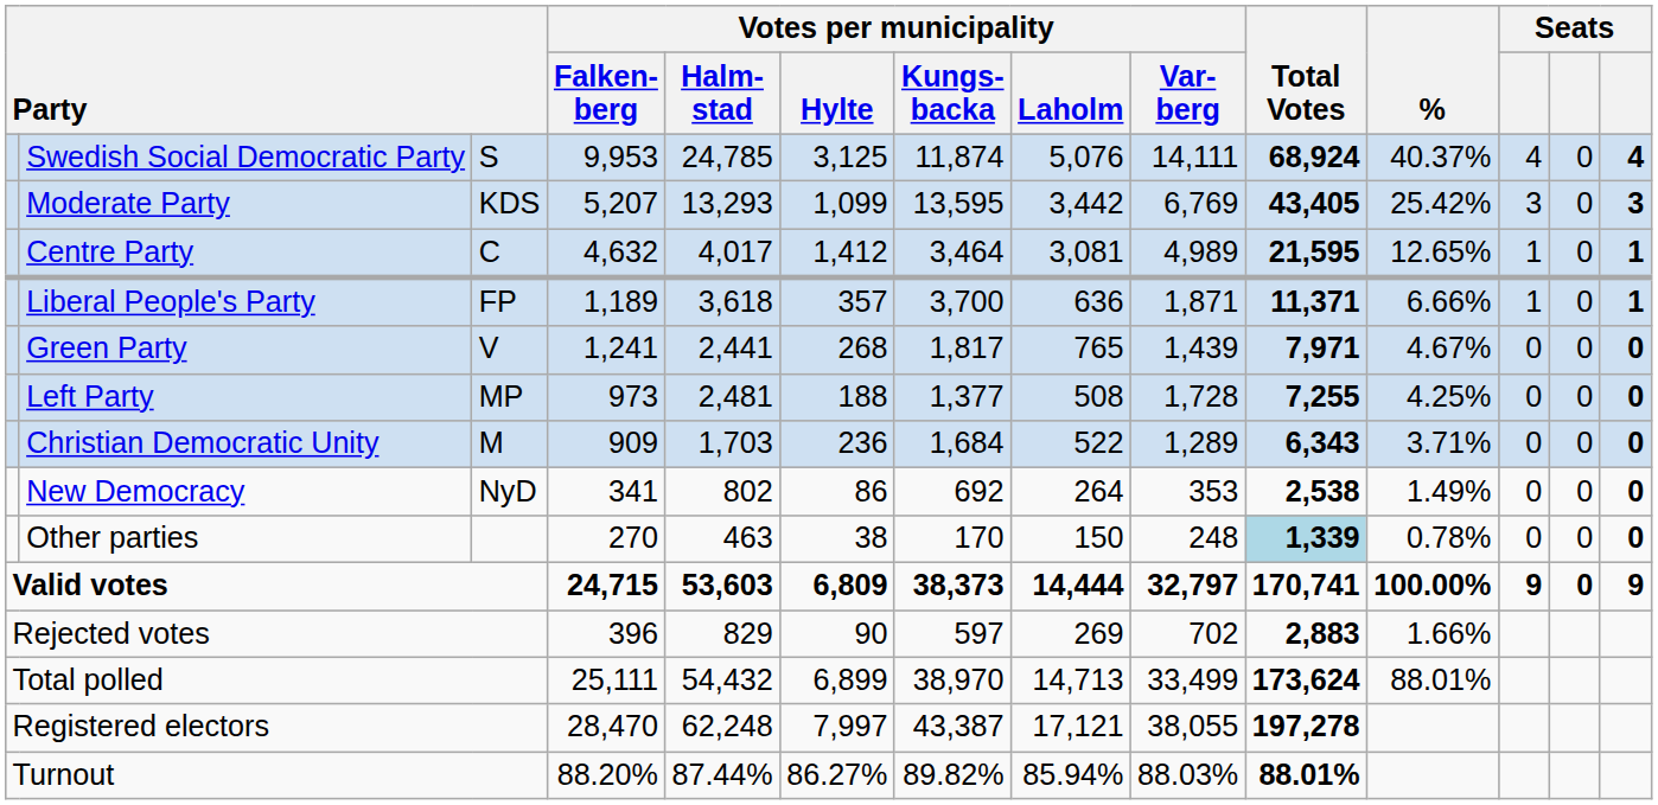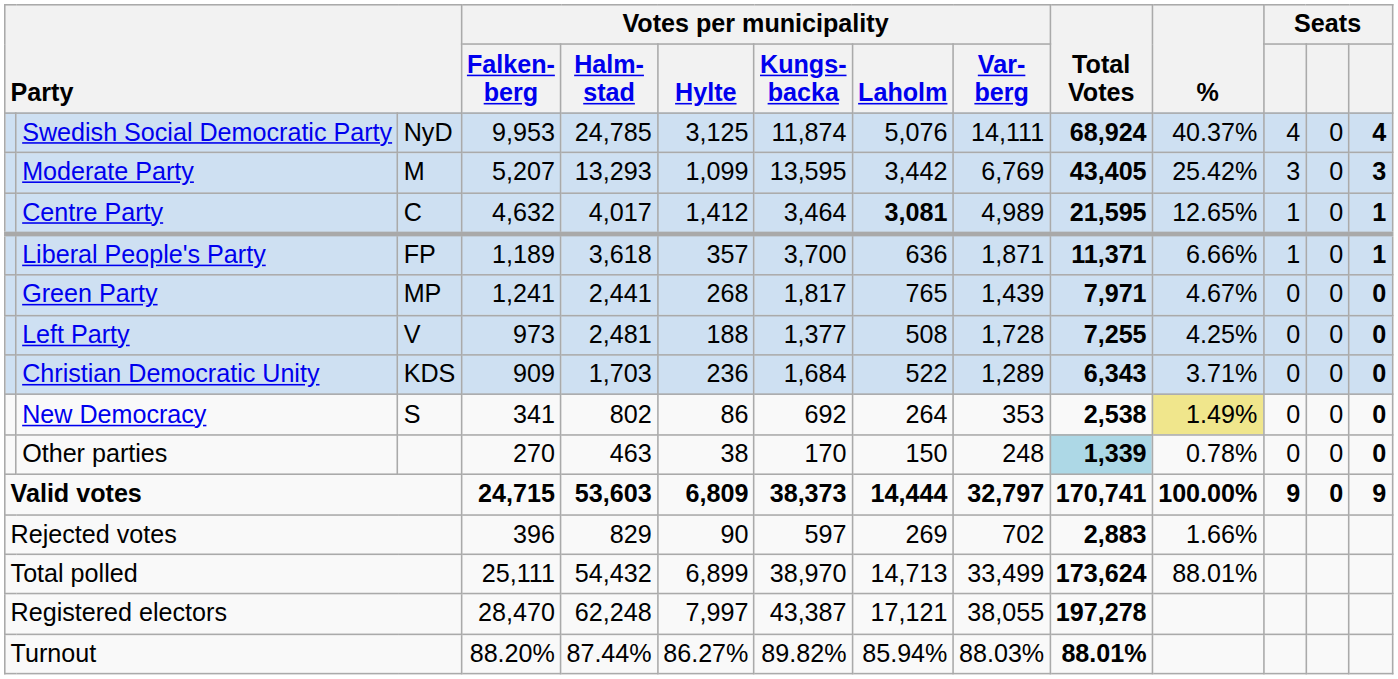 <table class="wikitable" border="1" style="text-align:right;">
 <tr>
 <th style="text-align:left;" valign=bottom rowspan=2 colspan=3>Party</th>
 <th colspan=6>Votes per municipality</th>
 <th align=center valign=bottom rowspan=2 width="50">Total Votes</th>
 <th align=center valign=bottom rowspan=2 width="50">%</th>
 <th colspan=3>Seats</th>
 </tr>
 <tr>
 <th align=center valign=bottom width="50"><a href='#'>Falken- berg</a></th>
 <th align=center valign=bottom width="50"><a href='#'>Halm- stad</a></th>
 <th align=center valign=bottom width="50"><a href='#'>Hylte</a></th>
 <th align=center valign=bottom width="50"><a href='#'>Kungs- backa</a></th>
 <th align=center valign=bottom width="50"><a href='#'>Laholm</a></th>
 <th align=center valign=bottom width="50"><a href='#'>Var- berg</a></th>
 <th align=center valign=bottom width="20"><small></small></th>
 <th align=center valign=bottom width="20"><small><a href='#'></a></small></th>
 <th align=center valign=bottom width="20"><small></small></th>
 </tr>
 <tr style="background:#CEE0F2;">
 <td></td>
 <td align=left style="white-space: nowrap;"><a href='#'>Swedish Social Democratic Party</a></td>
-<td align=left>S</td>
+<td align=left>NyD</td>
 <td>9,953</td>
 <td>24,785</td>
 <td>3,125</td>
 <td>11,874</td>
 <td>5,076</td>
 <td>14,111</td>
 <td><strong>68,924</strong></td>
 <td>40.37%</td>
 <td>4</td>
 <td>0</td>
 <td><strong>4</strong></td>
 </tr>
 <tr style="background:#CEE0F2;">
 <td></td>
 <td align=left><a href='#'>Moderate Party</a></td>
-<td align=left>KDS</td>
+<td align=left>M</td>
 <td>5,207</td>
 <td>13,293</td>
 <td>1,099</td>
 <td>13,595</td>
 <td>3,442</td>
 <td>6,769</td>
 <td><strong>43,405</strong></td>
 <td>25.42%</td>
 <td>3</td>
 <td>0</td>
 <td><strong>3</strong></td>
 </tr>
 <tr style="background:#CEE0F2;">
 <td></td>
 <td align=left><a href='#'>Centre Party</a></td>
 <td align=left>C</td>
 <td>4,632</td>
 <td>4,017</td>
 <td>1,412</td>
 <td>3,464</td>
-<td>3,081</td>
+<td><strong>3,081</strong></td>
 <td>4,989</td>
 <td><strong>21,595</strong></td>
 <td>12.65%</td>
 <td>1</td>
 <td>0</td>
 <td><strong>1</strong></td>
 </tr>
 <tr style="background:#CEE0F2; border-top:3px solid darkgray;">
 <td></td>
 <td align=left><a href='#'>Liberal People's Party</a></td>
 <td align=left>FP</td>
 <td>1,189</td>
 <td>3,618</td>
 <td>357</td>
 <td>3,700</td>
 <td>636</td>
 <td>1,871</td>
 <td><strong>11,371</strong></td>
 <td>6.66%</td>
 <td>1</td>
 <td>0</td>
 <td><strong>1</strong></td>
 </tr>
 <tr style="background:#CEE0F2;">
 <td></td>
 <td align=left><a href='#'>Green Party</a></td>
-<td align=left>V</td>
+<td align=left>MP</td>
 <td>1,241</td>
 <td>2,441</td>
 <td>268</td>
 <td>1,817</td>
 <td>765</td>
 <td>1,439</td>
 <td><strong>7,971</strong></td>
 <td>4.67%</td>
 <td>0</td>
 <td>0</td>
 <td><strong>0</strong></td>
 </tr>
 <tr style="background:#CEE0F2;">
 <td></td>
 <td align=left><a href='#'>Left Party</a></td>
-<td align=left>MP</td>
+<td align=left>V</td>
 <td>973</td>
 <td>2,481</td>
 <td>188</td>
 <td>1,377</td>
 <td>508</td>
 <td>1,728</td>
 <td><strong>7,255</strong></td>
 <td>4.25%</td>
 <td>0</td>
 <td>0</td>
 <td><strong>0</strong></td>
 </tr>
 <tr style="background:#CEE0F2;">
 <td></td>
 <td align=left><a href='#'>Christian Democratic Unity</a></td>
-<td align=left>M</td>
+<td align=left>KDS</td>
 <td>909</td>
 <td>1,703</td>
 <td>236</td>
 <td>1,684</td>
 <td>522</td>
 <td>1,289</td>
 <td><strong>6,343</strong></td>
 <td>3.71%</td>
 <td>0</td>
 <td>0</td>
 <td><strong>0</strong></td>
 </tr>
 <tr>
 <td></td>
 <td align=left><a href='#'>New Democracy</a></td>
-<td align=left>NyD</td>
+<td align=left>S</td>
 <td>341</td>
 <td>802</td>
 <td>86</td>
 <td>692</td>
 <td>264</td>
 <td>353</td>
 <td><strong>2,538</strong></td>
-<td>1.49%</td>
+<td style="background: khaki;">1.49%</td>
 <td>0</td>
 <td>0</td>
 <td><strong>0</strong></td>
 </tr>
 <tr>
 <td></td>
 <td align=left>Other parties</td>
 <td></td>
 <td>270</td>
 <td>463</td>
 <td>38</td>
 <td>170</td>
 <td>150</td>
 <td>248</td>
 <td style="background: lightblue;"><strong>1,339</strong></td>
 <td>0.78%</td>
 <td>0</td>
 <td>0</td>
 <td><strong>0</strong></td>
 </tr>
 <tr style="font-weight:bold">
 <td align=left colspan=3>Valid votes</td>
 <td>24,715</td>
 <td>53,603</td>
 <td>6,809</td>
 <td>38,373</td>
 <td>14,444</td>
 <td>32,797</td>
 <td>170,741</td>
 <td>100.00%</td>
 <td>9</td>
 <td>0</td>
 <td>9</td>
 </tr>
 <tr>
 <td align=left colspan=3>Rejected votes</td>
 <td>396</td>
 <td>829</td>
 <td>90</td>
 <td>597</td>
 <td>269</td>
 <td>702</td>
 <td><strong>2,883</strong></td>
 <td>1.66%</td>
 <td></td>
 <td></td>
 <td></td>
 </tr>
 <tr>
 <td align=left colspan=3>Total polled</td>
 <td>25,111</td>
 <td>54,432</td>
 <td>6,899</td>
 <td>38,970</td>
 <td>14,713</td>
 <td>33,499</td>
 <td><strong>173,624</strong></td>
 <td>88.01%</td>
 <td></td>
 <td></td>
 <td></td>
 </tr>
 <tr>
 <td align=left colspan=3>Registered electors</td>
 <td>28,470</td>
 <td>62,248</td>
 <td>7,997</td>
 <td>43,387</td>
 <td>17,121</td>
 <td>38,055</td>
 <td><strong>197,278</strong></td>
 <td></td>
 <td></td>
 <td></td>
 <td></td>
 </tr>
 <tr>
 <td align=left colspan=3>Turnout</td>
 <td>88.20%</td>
 <td>87.44%</td>
 <td>86.27%</td>
 <td>89.82%</td>
 <td>85.94%</td>
 <td>88.03%</td>
 <td><strong>88.01%</strong></td>
 <td></td>
 <td></td>
 <td></td>
 <td></td>
 </tr>
 </table>
